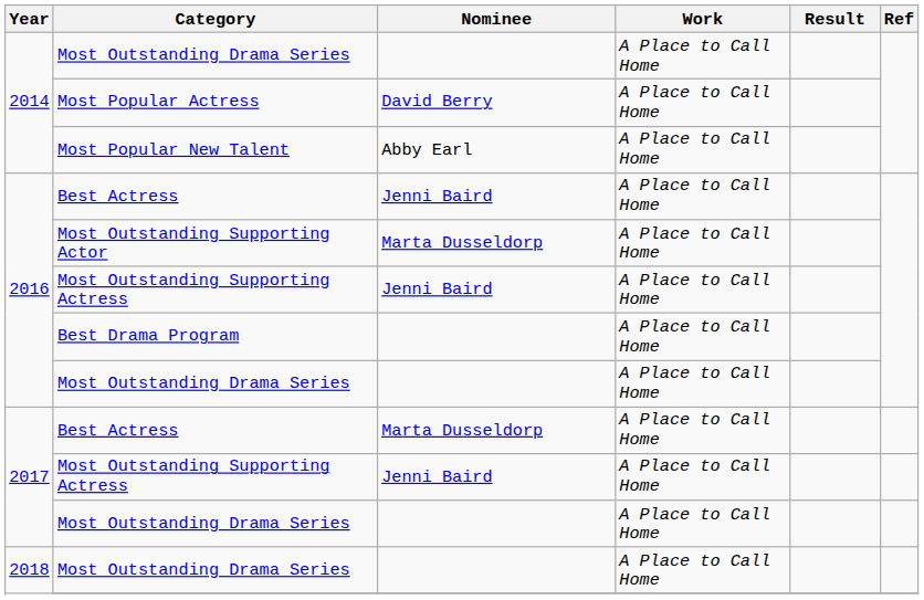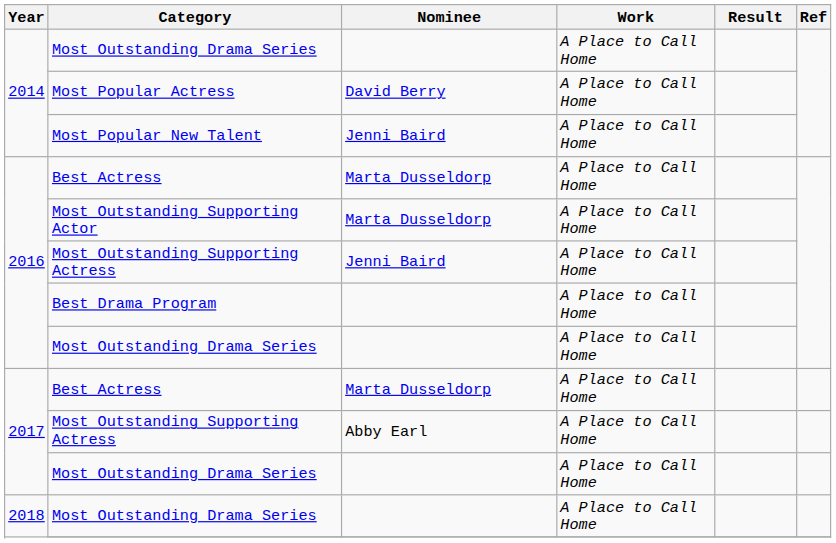 <table class="wikitable" width=80%>
 <tr>
 <th width="3%">Year</th>
 <th width="37%">Category</th>
 <th width="27%">Nominee</th>
 <th width="20%">Work</th>
 <th width="10%">Result</th>
 <th width="3%">Ref</th>
 </tr>
 <tr>
 <td rowspan="3" align="center"><a href='#'>2014</a></td>
 <td><a href='#'>Most Outstanding Drama Series</a></td>
 <td></td>
 <td><em>A Place to Call Home</em></td>
 <td></td>
 <td rowspan="3" align="center"></td>
 </tr>
 <tr>
 <td><a href='#'>Most Popular Actress</a></td>
 <td><a href='#'>David Berry</a></td>
 <td><em>A Place to Call Home</em></td>
 <td></td>
 </tr>
 <tr>
 <td><a href='#'>Most Popular New Talent</a></td>
-<td>Abby Earl</td>
+<td><a href='#'>Jenni Baird</a></td>
 <td><em>A Place to Call Home</em></td>
 <td></td>
 </tr>
 <tr>
 <td rowspan="5" align="center"><a href='#'>2016</a></td>
 <td><a href='#'>Best Actress</a></td>
-<td><a href='#'>Jenni Baird</a></td>
+<td><a href='#'>Marta Dusseldorp</a></td>
 <td><em>A Place to Call Home</em></td>
 <td></td>
 <td rowspan="5" align="center"></td>
 </tr>
 <tr>
 <td><a href='#'>Most Outstanding Supporting Actor</a></td>
 <td><a href='#'>Marta Dusseldorp</a></td>
 <td><em>A Place to Call Home</em></td>
 <td></td>
 </tr>
 <tr>
 <td><a href='#'>Most Outstanding Supporting Actress</a></td>
 <td><a href='#'>Jenni Baird</a></td>
 <td><em>A Place to Call Home</em></td>
 <td></td>
 </tr>
 <tr>
 <td><a href='#'>Best Drama Program</a></td>
 <td></td>
 <td><em>A Place to Call Home</em></td>
 <td></td>
 </tr>
 <tr>
 <td><a href='#'>Most Outstanding Drama Series</a></td>
 <td></td>
 <td><em>A Place to Call Home</em></td>
 <td></td>
 </tr>
 <tr>
 <td rowspan=3 align=center><a href='#'>2017</a></td>
 <td><a href='#'>Best Actress</a></td>
 <td><a href='#'>Marta Dusseldorp</a></td>
 <td><em>A Place to Call Home</em></td>
 <td></td>
 <td></td>
 </tr>
 <tr>
 <td><a href='#'>Most Outstanding Supporting Actress</a></td>
-<td><a href='#'>Jenni Baird</a></td>
+<td>Abby Earl</td>
 <td><em>A Place to Call Home</em></td>
 <td></td>
 <td></td>
 </tr>
 <tr>
 <td><a href='#'>Most Outstanding Drama Series</a></td>
 <td></td>
 <td><em>A Place to Call Home</em></td>
 <td></td>
 <td></td>
 </tr>
 <tr>
 <td rowspan=3 align=center><a href='#'>2018</a></td>
 <td><a href='#'>Most Outstanding Drama Series</a></td>
 <td></td>
 <td><em>A Place to Call Home</em></td>
 <td></td>
 <td></td>
 </tr>
 <tr>
 </tr>
 </table>
